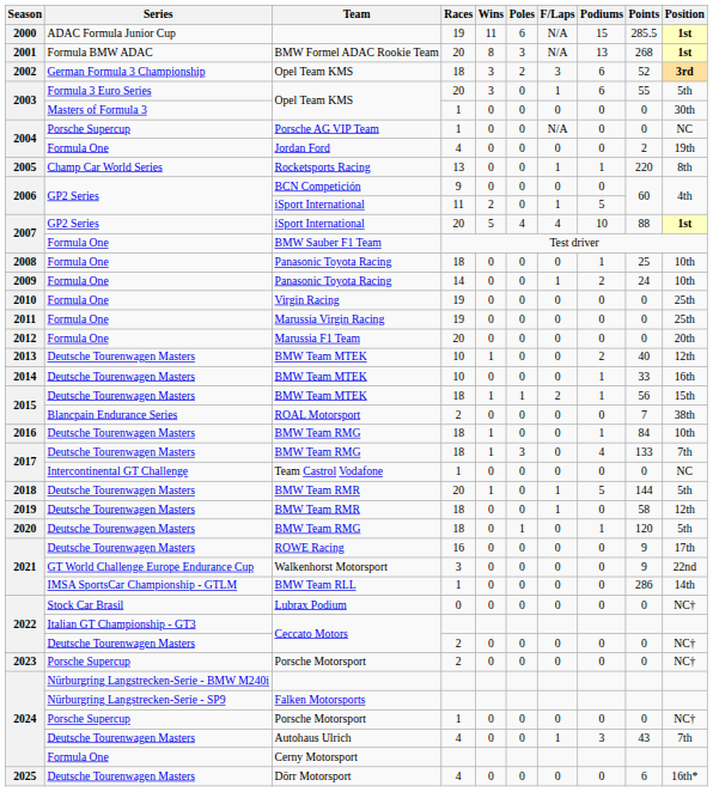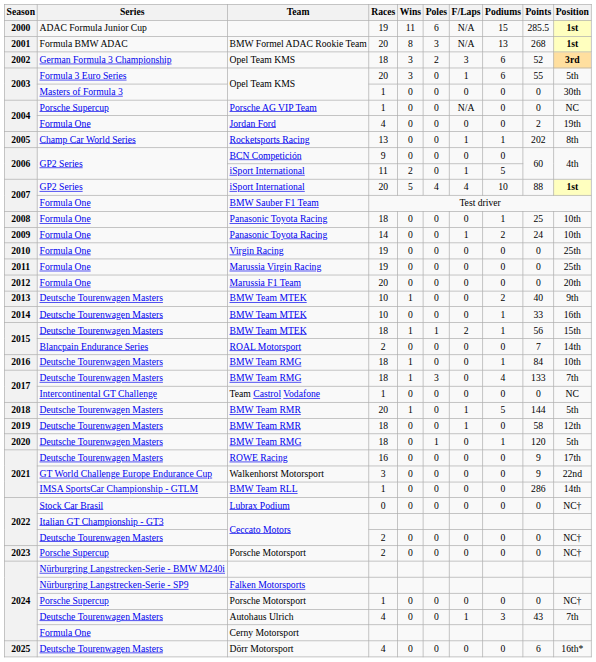 <table class="wikitable" style="font-size: 90%; text-align:center">
 <tr>
 <th>Season</th>
 <th>Series</th>
 <th>Team</th>
 <th>Races</th>
 <th>Wins</th>
 <th>Poles</th>
 <th>F/Laps</th>
 <th>Podiums</th>
 <th>Points</th>
 <th>Position</th>
 </tr>
 <tr>
 <th>2000</th>
 <td align=left>ADAC Formula Junior Cup</td>
 <td align=left></td>
 <td>19</td>
 <td>11</td>
 <td>6</td>
 <td>N/A</td>
 <td>15</td>
 <td>285.5</td>
 <td style="background:#FFFFBF;"><strong>1st</strong></td>
 </tr>
 <tr>
 <th>2001</th>
 <td align=left>Formula BMW ADAC</td>
 <td align=left>BMW Formel ADAC Rookie Team</td>
 <td>20</td>
 <td>8</td>
 <td>3</td>
 <td>N/A</td>
 <td>13</td>
 <td>268</td>
 <td style="background:#FFFFBF;"><strong>1st</strong></td>
 </tr>
 <tr>
 <th>2002</th>
 <td align=left><a href='#'>German Formula 3 Championship</a></td>
 <td align=left>Opel Team KMS</td>
 <td>18</td>
 <td>3</td>
 <td>2</td>
 <td>3</td>
 <td>6</td>
 <td>52</td>
 <td style="background:#FFDF9F;"><strong>3rd</strong></td>
 </tr>
 <tr>
 <th rowspan=2>2003</th>
 <td align=left><a href='#'>Formula 3 Euro Series</a></td>
 <td rowspan=2 align=left>Opel Team KMS</td>
 <td>20</td>
 <td>3</td>
 <td>0</td>
 <td>1</td>
 <td>6</td>
 <td>55</td>
 <td>5th</td>
 </tr>
 <tr>
 <td align=left><a href='#'>Masters of Formula 3</a></td>
 <td>1</td>
 <td>0</td>
 <td>0</td>
 <td>0</td>
 <td>0</td>
 <td>0</td>
 <td>30th</td>
 </tr>
 <tr>
 <th rowspan=2>2004</th>
 <td align=left><a href='#'>Porsche Supercup</a></td>
 <td align=left><a href='#'>Porsche AG VIP Team</a></td>
 <td>1</td>
 <td>0</td>
 <td>0</td>
 <td>N/A</td>
 <td>0</td>
 <td>0</td>
 <td>NC</td>
 </tr>
 <tr>
 <td align=left><a href='#'>Formula One</a></td>
 <td align=left><a href='#'>Jordan Ford</a></td>
 <td>4</td>
 <td>0</td>
 <td>0</td>
 <td>0</td>
 <td>0</td>
 <td>2</td>
 <td>19th</td>
 </tr>
 <tr>
 <th>2005</th>
 <td align=left><a href='#'>Champ Car World Series</a></td>
 <td align=left><a href='#'>Rocketsports Racing</a></td>
 <td>13</td>
 <td>0</td>
 <td>0</td>
 <td>1</td>
 <td>1</td>
-<td>220</td>
+<td>202</td>
 <td>8th</td>
 </tr>
 <tr>
 <th rowspan=2>2006</th>
 <td align=left rowspan=2><a href='#'>GP2 Series</a></td>
 <td align=left><a href='#'>BCN Competición</a></td>
 <td>9</td>
 <td>0</td>
 <td>0</td>
 <td>0</td>
 <td>0</td>
 <td rowspan=2>60</td>
 <td rowspan=2>4th</td>
 </tr>
 <tr>
 <td align=left><a href='#'>iSport International</a></td>
 <td>11</td>
 <td>2</td>
 <td>0</td>
 <td>1</td>
 <td>5</td>
 </tr>
 <tr>
 <th rowspan="2">2007</th>
 <td align=left><a href='#'>GP2 Series</a></td>
 <td align=left><a href='#'>iSport International</a></td>
 <td>20</td>
 <td>5</td>
 <td>4</td>
 <td>4</td>
 <td>10</td>
 <td>88</td>
 <td style="background:#FFFFBF;"><strong>1st</strong></td>
 </tr>
 <tr>
 <td align=left><a href='#'>Formula One</a></td>
 <td align=left><a href='#'>BMW Sauber F1 Team</a></td>
 <td colspan="7">Test driver</td>
 </tr>
 <tr>
 <th>2008</th>
 <td align=left><a href='#'>Formula One</a></td>
 <td align=left><a href='#'>Panasonic Toyota Racing</a></td>
 <td>18</td>
 <td>0</td>
 <td>0</td>
 <td>0</td>
 <td>1</td>
 <td>25</td>
 <td>10th</td>
 </tr>
 <tr>
 <th>2009</th>
 <td align=left><a href='#'>Formula One</a></td>
 <td align=left><a href='#'>Panasonic Toyota Racing</a></td>
 <td>14</td>
 <td>0</td>
 <td>0</td>
 <td>1</td>
 <td>2</td>
 <td>24</td>
 <td>10th</td>
 </tr>
 <tr>
 <th>2010</th>
 <td align=left><a href='#'>Formula One</a></td>
 <td align=left><a href='#'>Virgin Racing</a></td>
 <td>19</td>
 <td>0</td>
 <td>0</td>
 <td>0</td>
 <td>0</td>
 <td>0</td>
 <td>25th</td>
 </tr>
 <tr>
 <th>2011</th>
 <td align=left><a href='#'>Formula One</a></td>
 <td align=left><a href='#'>Marussia Virgin Racing</a></td>
 <td>19</td>
 <td>0</td>
 <td>0</td>
 <td>0</td>
 <td>0</td>
 <td>0</td>
 <td>25th</td>
 </tr>
 <tr>
 <th>2012</th>
 <td align=left><a href='#'>Formula One</a></td>
 <td align=left><a href='#'>Marussia F1 Team</a></td>
 <td>20</td>
 <td>0</td>
 <td>0</td>
 <td>0</td>
 <td>0</td>
 <td>0</td>
 <td>20th</td>
 </tr>
 <tr>
 <th>2013</th>
 <td align=left><a href='#'>Deutsche Tourenwagen Masters</a></td>
 <td align=left><a href='#'>BMW Team MTEK</a></td>
 <td>10</td>
 <td>1</td>
 <td>0</td>
 <td>0</td>
 <td>2</td>
 <td>40</td>
-<td>12th</td>
+<td>9th</td>
 </tr>
 <tr>
 <th>2014</th>
 <td align=left><a href='#'>Deutsche Tourenwagen Masters</a></td>
 <td align=left><a href='#'>BMW Team MTEK</a></td>
 <td>10</td>
 <td>0</td>
 <td>0</td>
 <td>0</td>
 <td>1</td>
 <td>33</td>
 <td>16th</td>
 </tr>
 <tr>
 <th rowspan=2>2015</th>
 <td align=left><a href='#'>Deutsche Tourenwagen Masters</a></td>
 <td align=left><a href='#'>BMW Team MTEK</a></td>
 <td>18</td>
 <td>1</td>
 <td>1</td>
 <td>2</td>
 <td>1</td>
 <td>56</td>
 <td>15th</td>
 </tr>
 <tr>
 <td align=left><a href='#'>Blancpain Endurance Series</a></td>
 <td align=left><a href='#'>ROAL Motorsport</a></td>
 <td>2</td>
 <td>0</td>
 <td>0</td>
 <td>0</td>
 <td>0</td>
 <td>7</td>
-<td>38th</td>
+<td>14th</td>
 </tr>
 <tr>
 <th>2016</th>
 <td align=left><a href='#'>Deutsche Tourenwagen Masters</a></td>
 <td align=left><a href='#'>BMW Team RMG</a></td>
 <td>18</td>
 <td>1</td>
 <td>0</td>
 <td>0</td>
 <td>1</td>
 <td>84</td>
 <td>10th</td>
 </tr>
 <tr>
 <th rowspan=2>2017</th>
 <td align=left><a href='#'>Deutsche Tourenwagen Masters</a></td>
 <td align=left><a href='#'>BMW Team RMG</a></td>
 <td>18</td>
 <td>1</td>
 <td>3</td>
 <td>0</td>
 <td>4</td>
 <td>133</td>
 <td>7th</td>
 </tr>
 <tr>
 <td align=left><a href='#'>Intercontinental GT Challenge</a></td>
 <td align=left>Team <a href='#'>Castrol</a> <a href='#'>Vodafone</a></td>
 <td>1</td>
 <td>0</td>
 <td>0</td>
 <td>0</td>
 <td>0</td>
 <td>0</td>
 <td>NC</td>
 </tr>
 <tr>
 <th>2018</th>
 <td align=left><a href='#'>Deutsche Tourenwagen Masters</a></td>
 <td align=left><a href='#'>BMW Team RMR</a></td>
 <td>20</td>
 <td>1</td>
 <td>0</td>
 <td>1</td>
 <td>5</td>
 <td>144</td>
 <td>5th</td>
 </tr>
 <tr>
 <th>2019</th>
 <td align=left><a href='#'>Deutsche Tourenwagen Masters</a></td>
 <td align=left><a href='#'>BMW Team RMR</a></td>
 <td>18</td>
 <td>0</td>
 <td>0</td>
 <td>1</td>
 <td>0</td>
 <td>58</td>
 <td>12th</td>
 </tr>
 <tr>
 <th>2020</th>
 <td align=left><a href='#'>Deutsche Tourenwagen Masters</a></td>
 <td align=left><a href='#'>BMW Team RMG</a></td>
 <td>18</td>
 <td>0</td>
 <td>1</td>
 <td>0</td>
 <td>1</td>
 <td>120</td>
 <td>5th</td>
 </tr>
 <tr>
 <th rowspan=3>2021</th>
 <td align=left><a href='#'>Deutsche Tourenwagen Masters</a></td>
 <td align=left><a href='#'>ROWE Racing</a></td>
 <td>16</td>
 <td>0</td>
 <td>0</td>
 <td>0</td>
 <td>0</td>
 <td>9</td>
 <td>17th</td>
 </tr>
 <tr>
 <td align=left><a href='#'>GT World Challenge Europe Endurance Cup</a></td>
 <td align=left>Walkenhorst Motorsport</td>
 <td>3</td>
 <td>0</td>
 <td>0</td>
 <td>0</td>
 <td>0</td>
 <td>9</td>
 <td>22nd</td>
 </tr>
 <tr>
 <td align=left><a href='#'>IMSA SportsCar Championship - GTLM</a></td>
 <td align=left><a href='#'>BMW Team RLL</a></td>
 <td>1</td>
 <td>0</td>
 <td>0</td>
 <td>0</td>
 <td>0</td>
 <td>286</td>
 <td>14th</td>
 </tr>
 <tr>
 <th rowspan="3">2022</th>
 <td align=left><a href='#'>Stock Car Brasil</a></td>
 <td align=left><a href='#'>Lubrax Podium</a></td>
 <td>0</td>
 <td>0</td>
 <td>0</td>
 <td>0</td>
 <td>0</td>
 <td>0</td>
 <td>NC†</td>
 </tr>
 <tr>
 <td align=left><a href='#'>Italian GT Championship - GT3</a></td>
 <td rowspan="2" align=left><a href='#'>Ceccato Motors</a></td>
 <td></td>
 <td></td>
 <td></td>
 <td></td>
 <td></td>
 <td></td>
 <td></td>
 </tr>
 <tr>
 <td align=left><a href='#'>Deutsche Tourenwagen Masters</a></td>
 <td>2</td>
 <td>0</td>
 <td>0</td>
 <td>0</td>
 <td>0</td>
 <td>0</td>
 <td>NC†</td>
 </tr>
 <tr>
 <th>2023</th>
 <td align=left><a href='#'>Porsche Supercup</a></td>
 <td align=left>Porsche Motorsport</td>
 <td>2</td>
 <td>0</td>
 <td>0</td>
 <td>0</td>
 <td>0</td>
 <td>0</td>
 <td>NC†</td>
 </tr>
 <tr>
 <th rowspan="5">2024</th>
 <td align=left><a href='#'>Nürburgring Langstrecken-Serie - BMW M240i</a></td>
 <td></td>
 <td></td>
 <td></td>
 <td></td>
 <td></td>
 <td></td>
 <td></td>
 <td></td>
 </tr>
 <tr>
 <td align=left><a href='#'>Nürburgring Langstrecken-Serie - SP9</a></td>
 <td align=left><a href='#'>Falken Motorsports</a></td>
 <td></td>
 <td></td>
 <td></td>
 <td></td>
 <td></td>
 <td></td>
 <td></td>
 </tr>
 <tr>
 <td align=left><a href='#'>Porsche Supercup</a></td>
 <td align=left>Porsche Motorsport</td>
 <td>1</td>
 <td>0</td>
 <td>0</td>
 <td>0</td>
 <td>0</td>
 <td>0</td>
 <td>NC†</td>
 </tr>
 <tr>
 <td align=left><a href='#'>Deutsche Tourenwagen Masters</a></td>
 <td align="left">Autohaus Ulrich</td>
 <td>4</td>
 <td>0</td>
 <td>0</td>
 <td>1</td>
 <td>3</td>
 <td>43</td>
 <td>7th</td>
 </tr>
 <tr>
 <td align=left><a href='#'>Formula One</a></td>
 <td align=left>Cerny Motorsport</td>
 <td></td>
 <td></td>
 <td></td>
 <td></td>
 <td></td>
 <td></td>
 <td></td>
 </tr>
 <tr>
 <th>2025</th>
 <td align=left><a href='#'>Deutsche Tourenwagen Masters</a></td>
 <td align=left>Dörr Motorsport</td>
 <td>4</td>
 <td>0</td>
 <td>0</td>
 <td>0</td>
 <td>0</td>
 <td>6</td>
 <td>16th*</td>
 </tr>
 </table>
